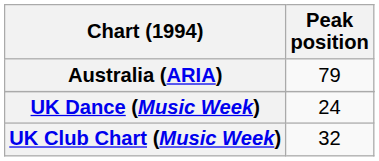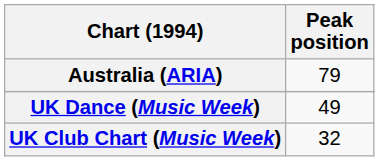 <table class="wikitable sortable plainrowheaders" style="text-align:center">
 <tr>
 <th>Chart (1994)</th>
 <th>Peak<br>position</th>
 </tr>
 <tr>
 <th scope="row">Australia (<a href='#'>ARIA</a>)</th>
 <td>79</td>
 </tr>
 <tr>
 </tr>
 <tr>
 <th scope="row"><a href='#'>UK Dance</a> (<em><a href='#'>Music Week</a></em>)</th>
-<td>24</td>
+<td>49</td>
 </tr>
 <tr>
 <th scope="row"><a href='#'>UK Club Chart</a> (<em><a href='#'>Music Week</a></em>)</th>
 <td>32</td>
 </tr>
 </table>
